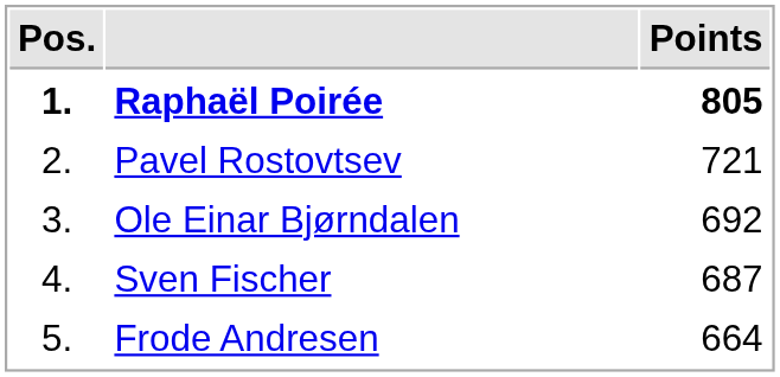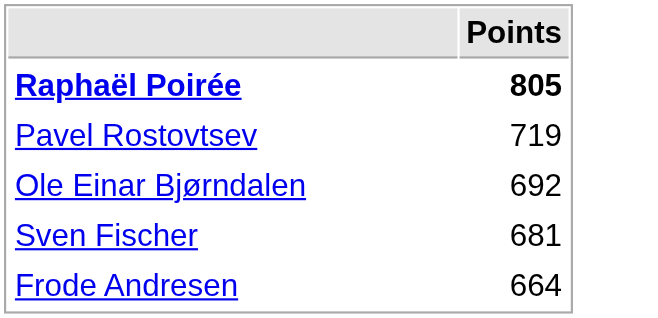 <table cellspacing="1" cellpadding="3" style="border:1px solid #AAAAAA;font-size:90%">
 <tr bgcolor="#E4E4E4">
-<th style="border-bottom:1px solid #AAAAAA" width=10>Pos.</th>
 <th style="border-bottom:1px solid #AAAAAA" width=200></th>
 <th style="border-bottom:1px solid #AAAAAA" width=20>Points</th>
 </tr>
 <tr>
-<td align="center"><strong>1.</strong></td>
 <td> <strong><a href='#'>Raphaël Poirée</a></strong></td>
 <td align="right"><strong>805</strong></td>
 </tr>
 <tr>
-<td align="center">2.</td>
 <td> <a href='#'>Pavel Rostovtsev</a></td>
-<td align="right">721</td>
+<td align="right">719</td>
 </tr>
 <tr>
-<td align="center">3.</td>
 <td> <a href='#'>Ole Einar Bjørndalen</a></td>
 <td align="right">692</td>
 </tr>
 <tr>
-<td align="center">4.</td>
 <td> <a href='#'>Sven Fischer</a></td>
-<td align="right">687</td>
+<td align="right">681</td>
 </tr>
 <tr>
-<td align="center">5.</td>
 <td> <a href='#'>Frode Andresen</a></td>
 <td align="right">664</td>
 </tr>
 </table>
